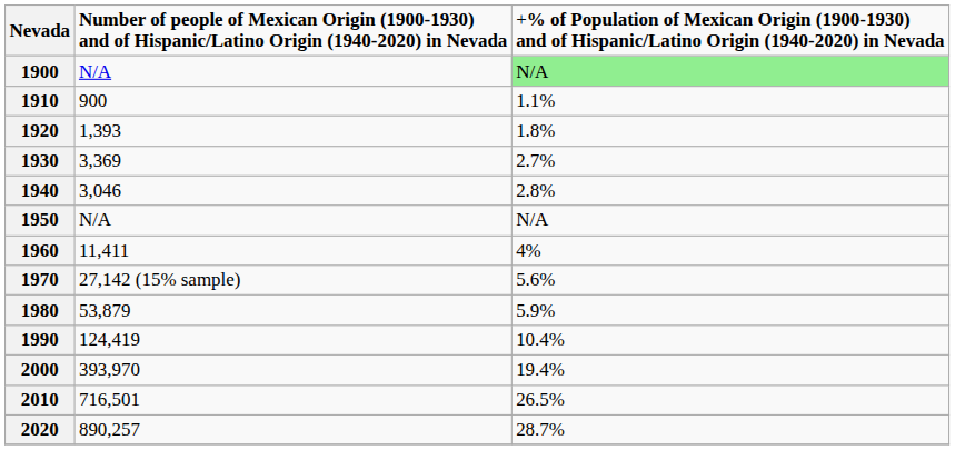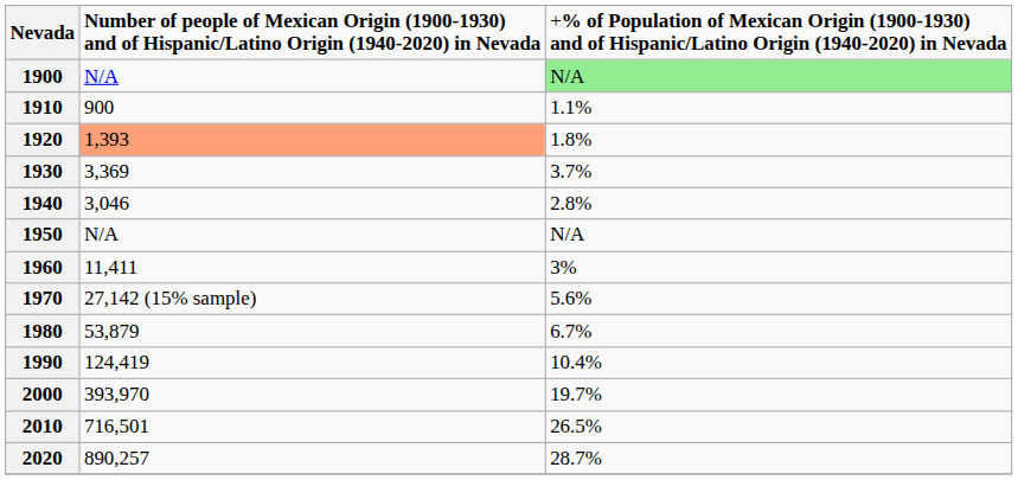 <table class="wikitable sortable" font-size:75%">
 <tr>
 <th> Nevada</th>
 <td><strong>Number of people of Mexican Origin (1900-1930)<br> and of Hispanic/Latino Origin (1940-2020) in Nevada</strong></td>
 <td>+<strong>% of Population of Mexican Origin (1900-1930)<br> and of Hispanic/Latino Origin (1940-2020) in Nevada</strong></td>
 </tr>
 <tr>
 <th>1900</th>
 <td><a href='#'>N/A</a></td>
 <td style="background: lightgreen;">N/A</td>
 </tr>
 <tr>
 <th>1910</th>
 <td>900</td>
 <td>1.1%</td>
 </tr>
 <tr>
 <th>1920</th>
-<td>1,393</td>
+<td style="background: lightsalmon;">1,393</td>
 <td>1.8%</td>
 </tr>
 <tr>
 <th>1930</th>
 <td>3,369</td>
-<td>2.7%</td>
+<td>3.7%</td>
 </tr>
 <tr>
 <th>1940</th>
 <td>3,046</td>
 <td>2.8%</td>
 </tr>
 <tr>
 <th>1950</th>
 <td>N/A</td>
 <td>N/A</td>
 </tr>
 <tr>
 <th>1960</th>
 <td>11,411</td>
-<td>4%</td>
+<td>3%</td>
 </tr>
 <tr>
 <th>1970</th>
 <td>27,142 (15% sample)</td>
 <td>5.6%</td>
 </tr>
 <tr>
 <th>1980</th>
 <td>53,879</td>
-<td>5.9%</td>
+<td>6.7%</td>
 </tr>
 <tr>
 <th>1990</th>
 <td>124,419</td>
 <td>10.4%</td>
 </tr>
 <tr>
 <th>2000</th>
 <td>393,970</td>
-<td>19.4%</td>
+<td>19.7%</td>
 </tr>
 <tr>
 <th>2010</th>
 <td>716,501</td>
 <td>26.5%</td>
 </tr>
 <tr>
 <th>2020</th>
 <td>890,257</td>
 <td>28.7%</td>
 </tr>
 <tr>
 </tr>
 </table>
